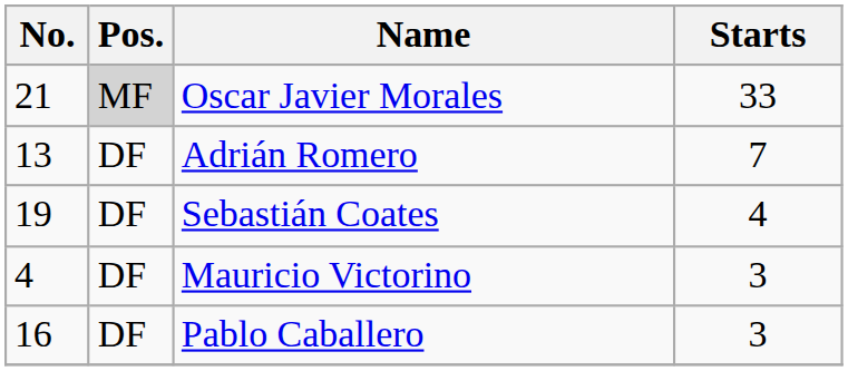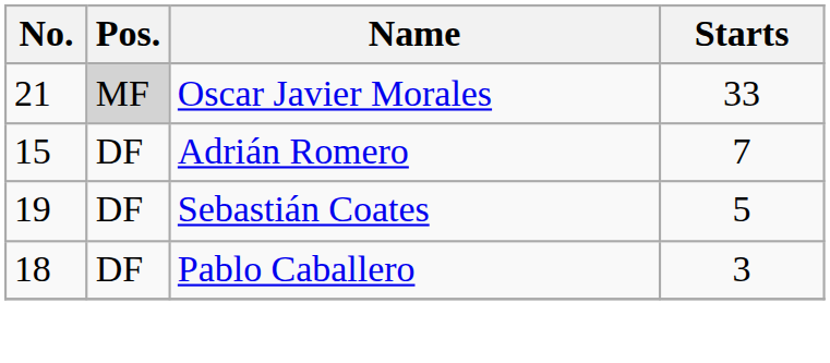 <table class="wikitable">
 <tr>
 <th width=10%>No.</th>
 <th width=10%>Pos.</th>
 <th width=60%>Name</th>
 <th width=20%>Starts</th>
 </tr>
 <tr>
 <td>21</td>
 <td style="background: lightgrey;">MF</td>
 <td> <a href='#'>Oscar Javier Morales</a></td>
 <td align="center">33</td>
 </tr>
 <tr>
-<td>13</td>
+<td>15</td>
 <td>DF</td>
 <td> <a href='#'>Adrián Romero</a></td>
 <td align="center">7</td>
 </tr>
 <tr>
 <td>19</td>
 <td>DF</td>
 <td> <a href='#'>Sebastián Coates</a></td>
-<td align="center">4</td>
+<td align="center">5</td>
 </tr>
 <tr>
-<td>4</td>
-<td>DF</td>
-<td> <a href='#'>Mauricio Victorino</a></td>
-<td align="center">3</td>
-</tr>
-<tr>
-<td>16</td>
+<td>18</td>
 <td>DF</td>
 <td> <a href='#'>Pablo Caballero</a></td>
 <td align="center">3</td>
 </tr>
 <tr>
 </tr>
 </table>
